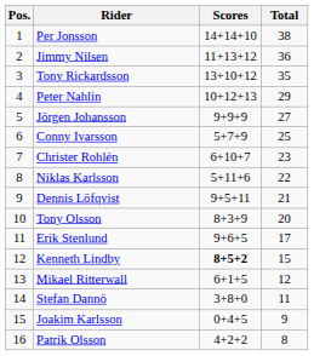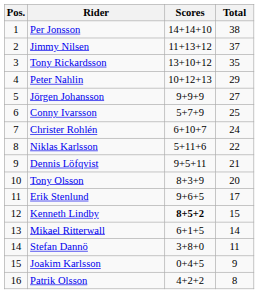 <table class=wikitable>
 <tr>
 <th width=25px>Pos.</th>
 <th width=200px>Rider</th>
 <th width=70px>Scores</th>
 <th width=50px>Total</th>
 </tr>
 <tr align=center >
 <td>1</td>
 <td align=left><a href='#'>Per Jonsson</a></td>
 <td>14+14+10</td>
 <td>38</td>
 </tr>
 <tr align=center >
 <td>2</td>
 <td align=left><a href='#'>Jimmy Nilsen</a></td>
 <td>11+13+12</td>
-<td>36</td>
+<td>37</td>
 </tr>
 <tr align=center >
 <td>3</td>
 <td align=left><a href='#'>Tony Rickardsson</a></td>
 <td>13+10+12</td>
 <td>35</td>
 </tr>
 <tr align=center >
 <td>4</td>
 <td align=left><a href='#'>Peter Nahlin</a></td>
 <td>10+12+13</td>
 <td>29</td>
 </tr>
 <tr align=center >
 <td>5</td>
 <td align=left><a href='#'>Jörgen Johansson</a></td>
 <td>9+9+9</td>
 <td>27</td>
 </tr>
 <tr align=center>
 <td>6</td>
 <td align=left><a href='#'>Conny Ivarsson</a></td>
 <td>5+7+9</td>
 <td>25</td>
 </tr>
 <tr align=center>
 <td>7</td>
 <td align=left><a href='#'>Christer Rohlén</a></td>
 <td>6+10+7</td>
-<td>23</td>
+<td>24</td>
 </tr>
 <tr align=center>
 <td>8</td>
 <td align=left><a href='#'>Niklas Karlsson</a></td>
 <td>5+11+6</td>
 <td>22</td>
 </tr>
 <tr align=center>
 <td>9</td>
 <td align=left><a href='#'>Dennis Löfqvist</a></td>
 <td>9+5+11</td>
 <td>21</td>
 </tr>
 <tr align=center>
 <td>10</td>
 <td align=left><a href='#'>Tony Olsson</a></td>
 <td>8+3+9</td>
 <td>20</td>
 </tr>
 <tr align=center>
 <td>11</td>
 <td align=left><a href='#'>Erik Stenlund</a></td>
 <td>9+6+5</td>
 <td>17</td>
 </tr>
 <tr align=center>
 <td>12</td>
 <td align=left><a href='#'>Kenneth Lindby</a></td>
 <td><strong>8+5+2</strong></td>
 <td>15</td>
 </tr>
 <tr align=center>
 <td>13</td>
 <td align=left><a href='#'>Mikael Ritterwall</a></td>
 <td>6+1+5</td>
-<td>12</td>
+<td>14</td>
 </tr>
 <tr align=center>
 <td>14</td>
 <td align=left><a href='#'>Stefan Dannö</a></td>
 <td>3+8+0</td>
 <td>11</td>
 </tr>
 <tr align=center>
 <td>15</td>
 <td align=left><a href='#'>Joakim Karlsson</a></td>
 <td>0+4+5</td>
 <td>9</td>
 </tr>
 <tr align=center>
 <td>16</td>
 <td align=left><a href='#'>Patrik Olsson</a></td>
 <td>4+2+2</td>
 <td>8</td>
 </tr>
 </table>
